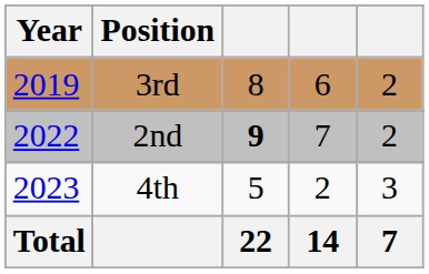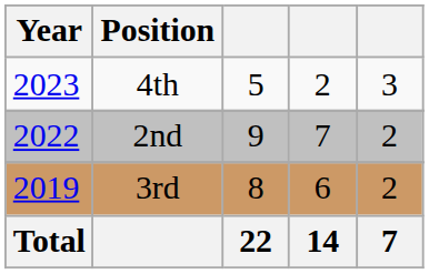 <table class="wikitable" style="text-align: center;">
 <tr>
 <th>Year</th>
 <th>Position</th>
 <th width=25px></th>
 <th width=25px></th>
 <th width=25px></th>
+</tr>
+<tr>
+<td style="text-align: left;"> <a href='#'>2023</a></td>
+<td>4th</td>
+<td>5</td>
+<td>2</td>
+<td>3</td>
+</tr>
+<tr>
+</tr>
+<tr bgcolor="silver">
+<td style="text-align: left;"> <a href='#'>2022</a></td>
+<td>2nd</td>
+<td>9</td>
+<td>7</td>
+<td>2</td>
+</tr>
+<tr>
 </tr>
 <tr bgcolor="#CC9966">
 <td style="text-align: left;"> <a href='#'>2019</a></td>
 <td>3rd</td>
 <td>8</td>
 <td>6</td>
 <td>2</td>
 </tr>
 <tr>
-</tr>
-<tr bgcolor="silver">
-<td style="text-align: left;"> <a href='#'>2022</a></td>
-<td>2nd</td>
-<td><strong>9</strong></td>
-<td>7</td>
-<td>2</td>
-</tr>
-<tr>
-</tr>
-<tr>
-<td style="text-align: left;"> <a href='#'>2023</a></td>
-<td>4th</td>
-<td>5</td>
-<td>2</td>
-<td>3</td>
-</tr>
-<tr>
 <th>Total</th>
 <th></th>
 <th>22</th>
 <th>14</th>
 <th>7</th>
 </tr>
 </table>
